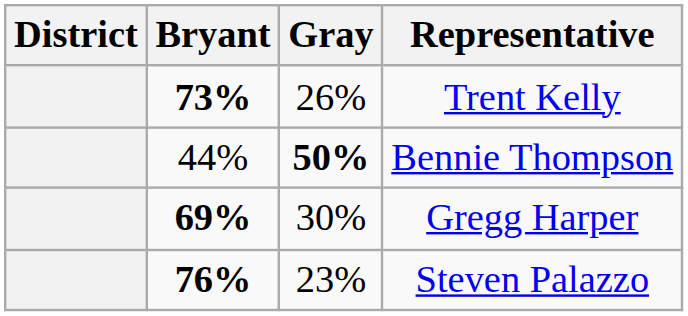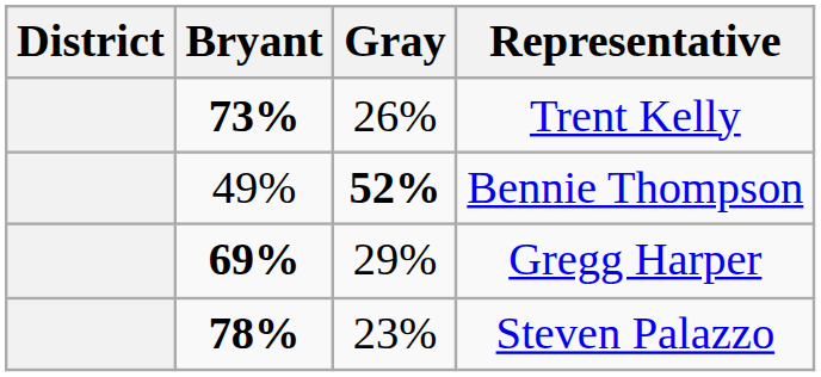 <table class=wikitable>
 <tr>
 <th>District</th>
 <th>Bryant</th>
 <th>Gray</th>
 <th>Representative</th>
 </tr>
 <tr align=center>
 <th></th>
 <td><strong>73%</strong></td>
 <td>26%</td>
 <td><a href='#'>Trent Kelly</a></td>
 </tr>
 <tr align=center>
 <th></th>
-<td>44%</td>
-<td><strong>50%</strong></td>
+<td>49%</td>
+<td><strong>52%</strong></td>
 <td><a href='#'>Bennie Thompson</a></td>
 </tr>
 <tr align=center>
 <th></th>
 <td><strong>69%</strong></td>
-<td>30%</td>
+<td>29%</td>
 <td><a href='#'>Gregg Harper</a></td>
 </tr>
 <tr align=center>
 <th></th>
-<td><strong>76%</strong></td>
+<td><strong>78%</strong></td>
 <td>23%</td>
 <td><a href='#'>Steven Palazzo</a></td>
 </tr>
 </table>
